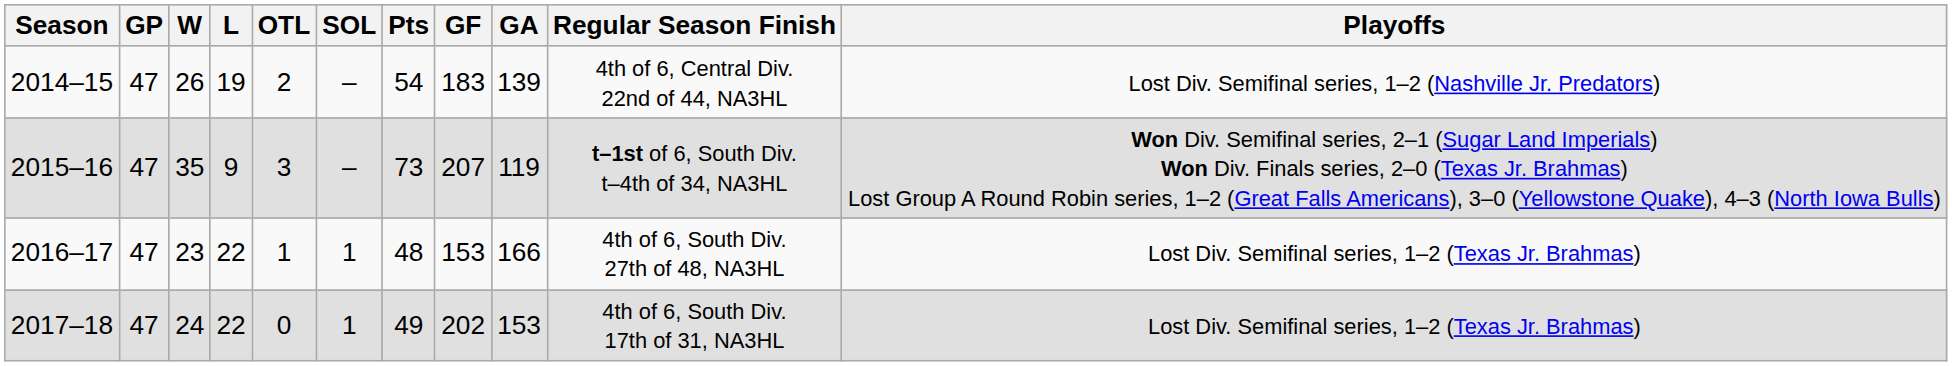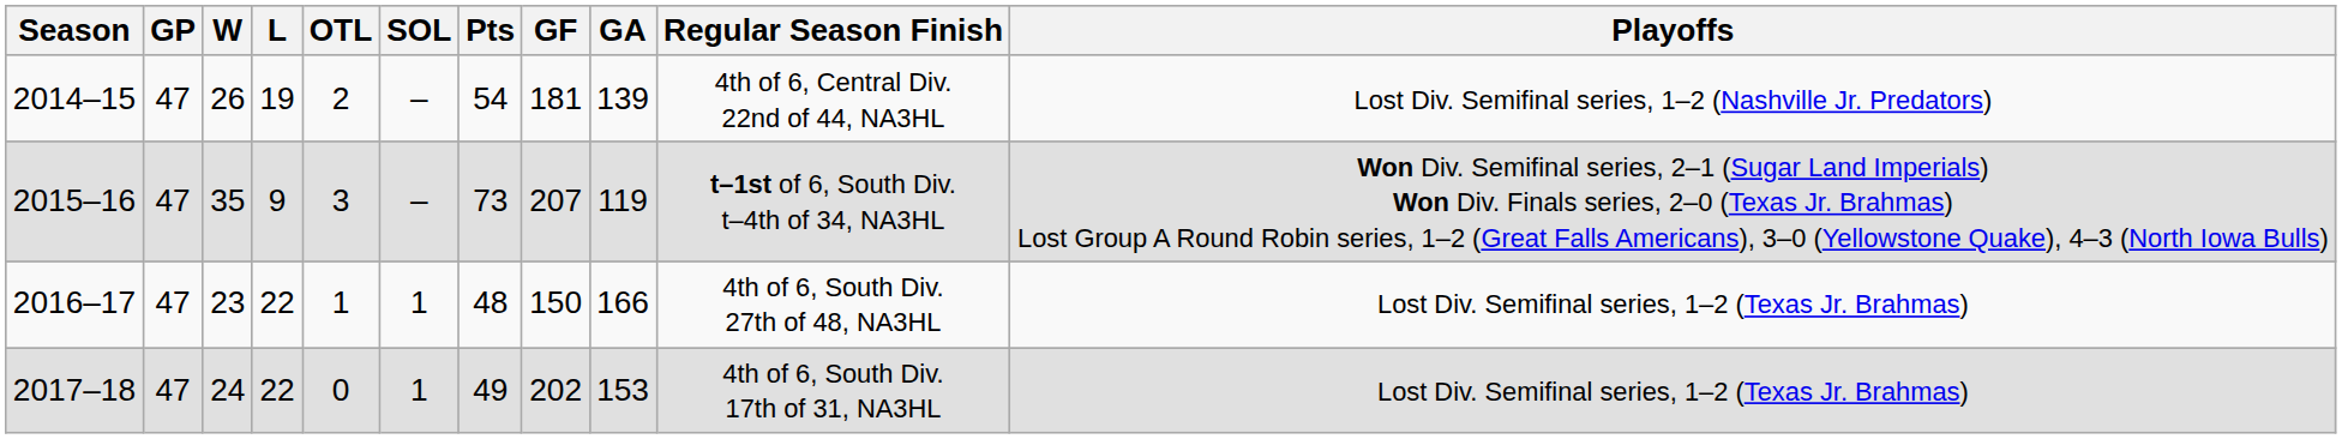 <table class="wikitable" style="text-align:center">
 <tr>
 <th>Season</th>
 <th>GP</th>
 <th>W</th>
 <th>L</th>
 <th>OTL</th>
 <th>SOL</th>
 <th>Pts</th>
 <th>GF</th>
 <th>GA</th>
 <th>Regular Season Finish</th>
 <th>Playoffs</th>
 </tr>
 <tr>
 <td>2014–15</td>
 <td>47</td>
 <td>26</td>
 <td>19</td>
 <td>2</td>
 <td>–</td>
 <td>54</td>
-<td>183</td>
+<td>181</td>
 <td>139</td>
 <td><small>4th of 6, Central Div.<br>22nd of 44, NA3HL</small></td>
 <td><small>Lost Div. Semifinal series, 1–2 (<a href='#'>Nashville Jr. Predators</a>)</small></td>
 </tr>
 <tr bgcolor=e0e0e0>
 <td>2015–16</td>
 <td>47</td>
 <td>35</td>
 <td>9</td>
 <td>3</td>
 <td>–</td>
 <td>73</td>
 <td>207</td>
 <td>119</td>
 <td><small><strong>t–1st</strong> of 6, South Div.<br>t–4th of 34, NA3HL</small></td>
 <td><small><strong>Won</strong> Div. Semifinal series, 2–1 (<a href='#'>Sugar Land Imperials</a>)<br><strong>Won</strong> Div. Finals series, 2–0 (<a href='#'>Texas Jr. Brahmas</a>)<br>Lost Group A Round Robin series, 1–2 (<a href='#'>Great Falls Americans</a>), 3–0 (<a href='#'>Yellowstone Quake</a>), 4–3 (<a href='#'>North Iowa Bulls</a>)</small></td>
 </tr>
 <tr>
 <td>2016–17</td>
 <td>47</td>
 <td>23</td>
 <td>22</td>
 <td>1</td>
 <td>1</td>
 <td>48</td>
-<td>153</td>
+<td>150</td>
 <td>166</td>
 <td><small>4th of 6, South Div.<br>27th of 48, NA3HL</small></td>
 <td><small>Lost Div. Semifinal series, 1–2 (<a href='#'>Texas Jr. Brahmas</a>)</small></td>
 </tr>
 <tr bgcolor=e0e0e0>
 <td>2017–18</td>
 <td>47</td>
 <td>24</td>
 <td>22</td>
 <td>0</td>
 <td>1</td>
 <td>49</td>
 <td>202</td>
 <td>153</td>
 <td><small>4th of 6, South Div.<br>17th of 31, NA3HL</small></td>
 <td><small>Lost Div. Semifinal series, 1–2 (<a href='#'>Texas Jr. Brahmas</a>)</small></td>
 </tr>
 </table>
